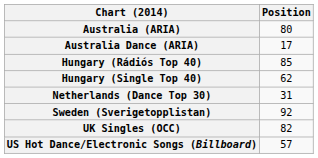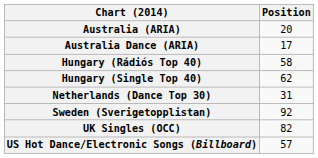 <table class="wikitable sortable plainrowheaders" style="text-align:center">
 <tr>
 <th scope="col">Chart (2014)</th>
 <th scope="col">Position</th>
 </tr>
 <tr>
 <th scope="row">Australia (ARIA)</th>
-<td>80</td>
+<td>20</td>
 </tr>
 <tr>
 <th scope="row">Australia Dance (ARIA)</th>
 <td>17</td>
 </tr>
 <tr>
 <th scope="row">Hungary (Rádiós Top 40)</th>
-<td>85</td>
+<td>58</td>
 </tr>
 <tr>
 <th scope="row">Hungary (Single Top 40)</th>
 <td>62</td>
 </tr>
 <tr>
 <th scope="row">Netherlands (Dance Top 30)</th>
 <td>31</td>
 </tr>
 <tr>
 <th scope="row">Sweden (Sverigetopplistan)</th>
 <td>92</td>
 </tr>
 <tr>
 <th scope="row">UK Singles (OCC)</th>
 <td>82</td>
 </tr>
 <tr>
 <th scope="row">US Hot Dance/Electronic Songs (<em>Billboard</em>)</th>
 <td>57</td>
 </tr>
 </table>
